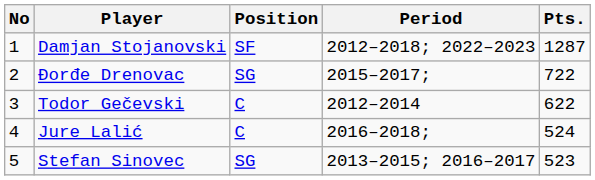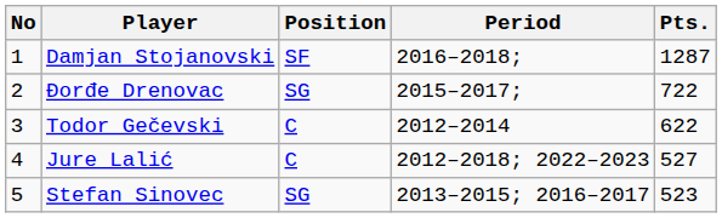 <table class="wikitable" style="border-collapse:collapse; text-align:left">
 <tr>
 <th>No</th>
 <th>Player</th>
 <th>Position</th>
 <th>Period</th>
 <th>Pts.</th>
 </tr>
 <tr>
 <td>1</td>
 <td> <a href='#'>Damjan Stojanovski</a></td>
 <td><a href='#'>SF</a></td>
-<td>2012–2018; 2022–2023</td>
+<td>2016–2018;</td>
 <td>1287</td>
 </tr>
 <tr>
 <td>2</td>
 <td> <a href='#'>Đorđe Drenovac</a></td>
 <td><a href='#'>SG</a></td>
 <td>2015–2017;</td>
 <td>722</td>
 </tr>
 <tr>
 <td>3</td>
 <td> <a href='#'>Todor Gečevski</a></td>
 <td><a href='#'>C</a></td>
 <td>2012–2014</td>
 <td>622</td>
 </tr>
 <tr>
 <td>4</td>
 <td> <a href='#'>Jure Lalić</a></td>
 <td><a href='#'>C</a></td>
-<td>2016–2018;</td>
-<td>524</td>
+<td>2012–2018; 2022–2023</td>
+<td>527</td>
 </tr>
 <tr>
 <td>5</td>
 <td> <a href='#'>Stefan Sinovec</a></td>
 <td><a href='#'>SG</a></td>
 <td>2013–2015; 2016–2017</td>
 <td>523</td>
 </tr>
 </table>
